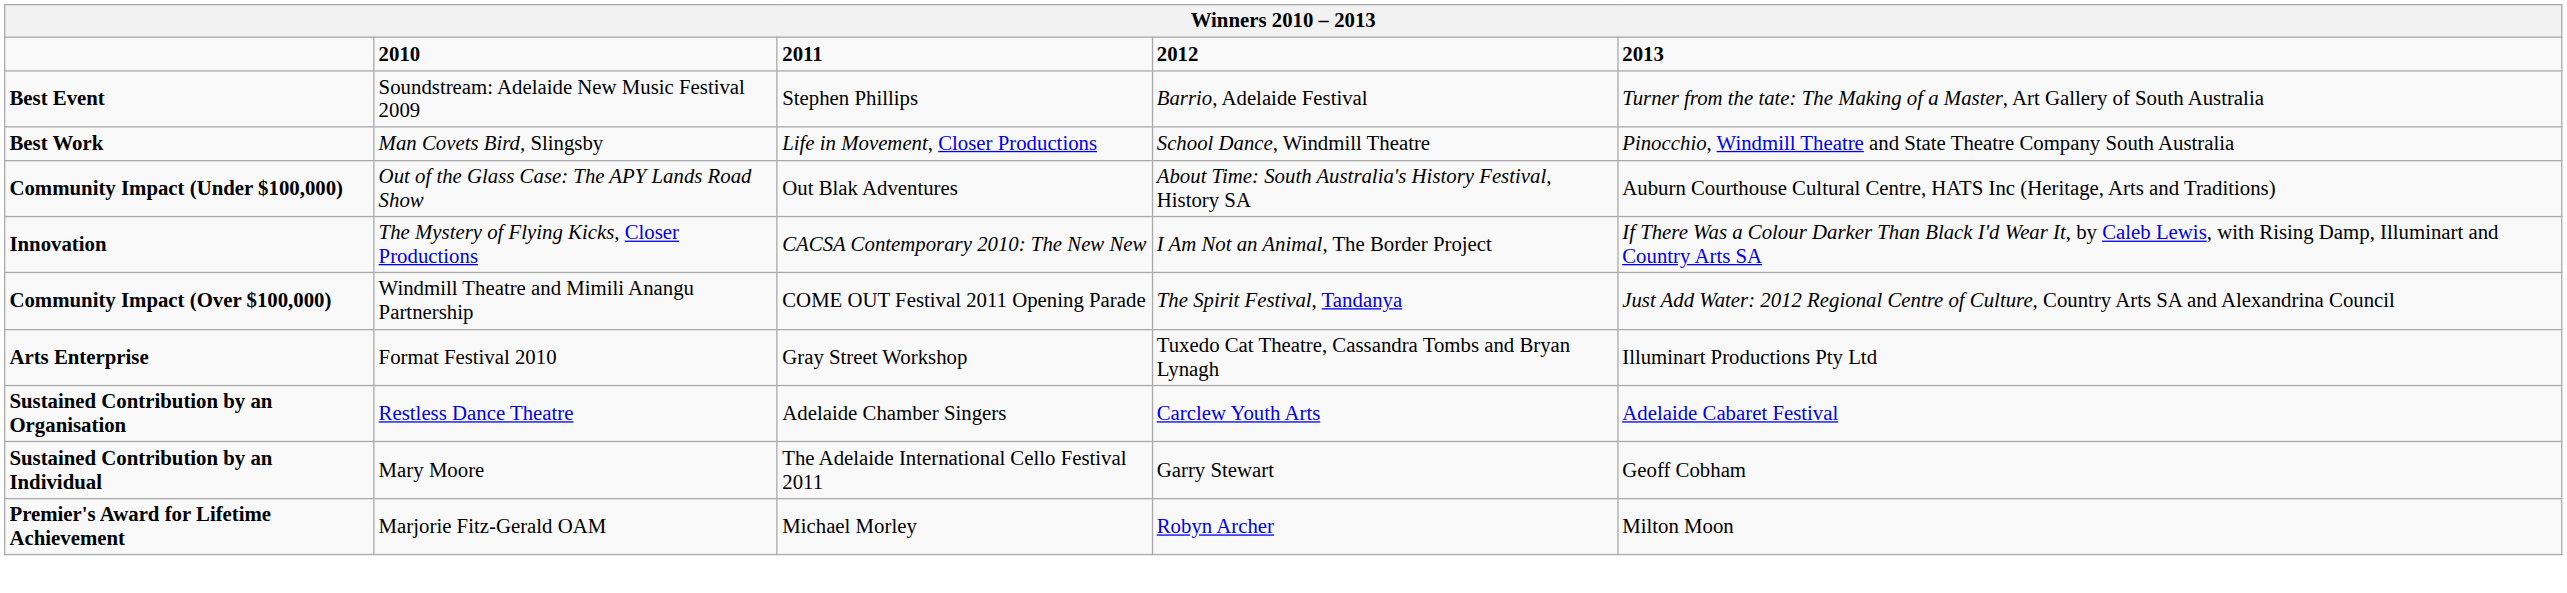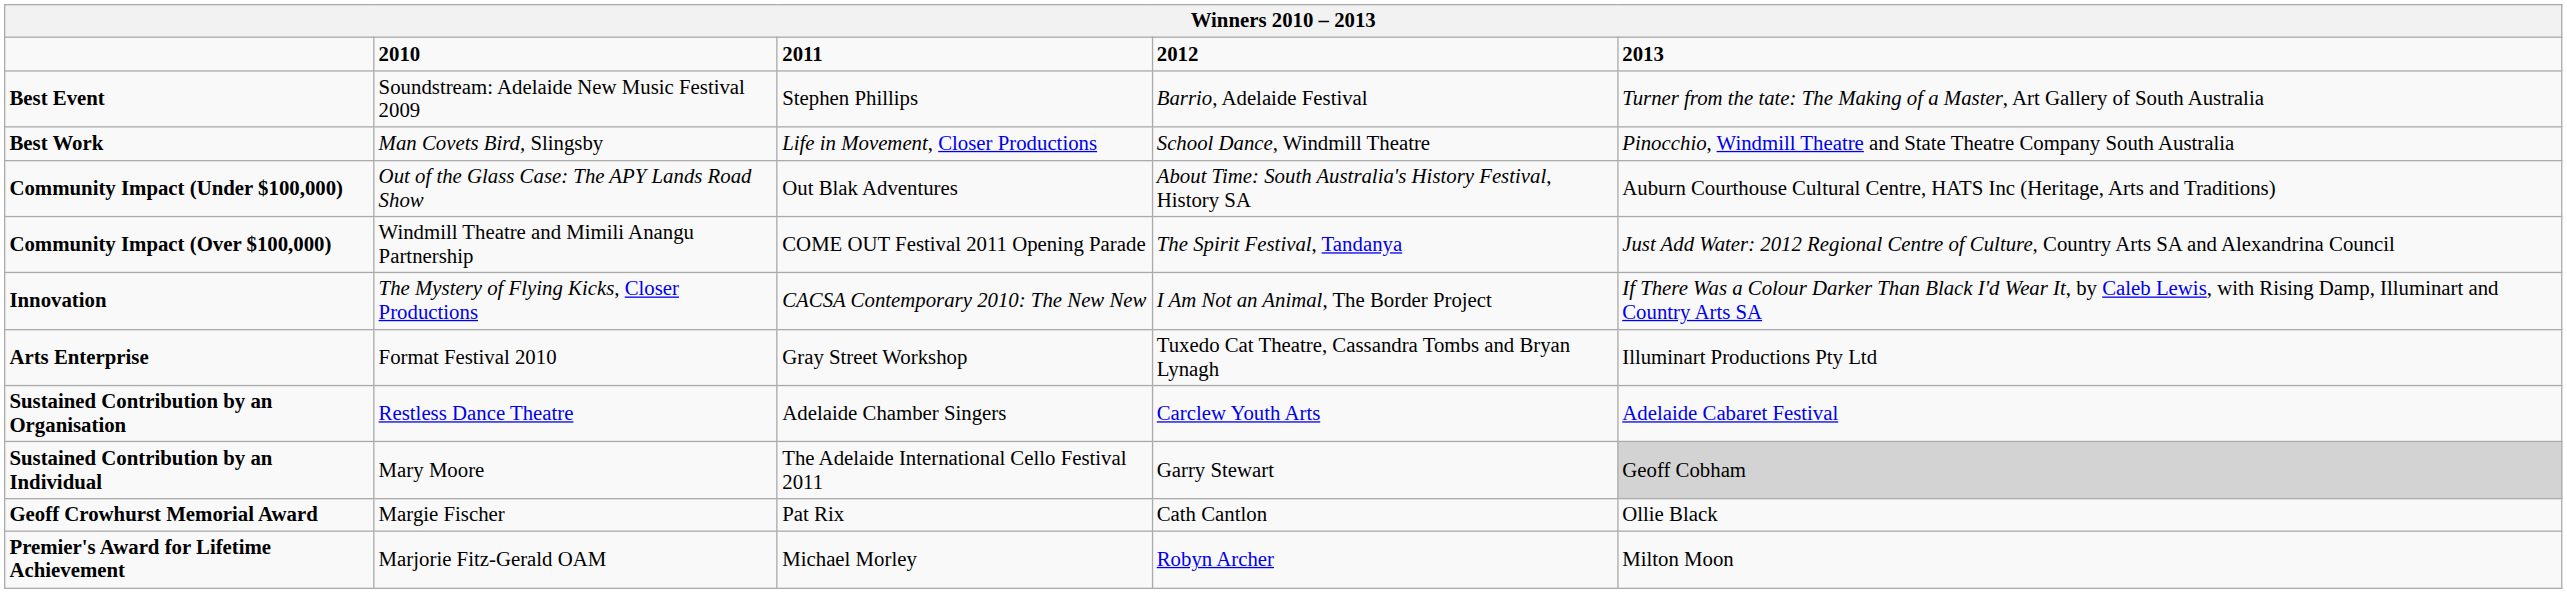 <table class="wikitable">
 <tr>
 <th colspan="5"><strong>Winners 2010 – 2013</strong></th>
 </tr>
 <tr>
 <td></td>
 <td><strong>2010</strong></td>
 <td><strong>2011</strong></td>
 <td><strong>2012</strong></td>
 <td><strong>2013</strong></td>
 </tr>
 <tr>
 <td><strong>Best Event</strong></td>
 <td>Soundstream: Adelaide New Music Festival 2009</td>
 <td>Stephen Phillips</td>
 <td><em>Barrio</em>, Adelaide Festival</td>
 <td><em>Turner from the tate: The Making of a Master</em>, Art Gallery of South Australia</td>
 </tr>
 <tr>
 <td><strong>Best Work</strong></td>
 <td><em>Man Covets Bird,</em> Slingsby</td>
 <td><em>Life in Movement</em>, <a href='#'>Closer Productions</a></td>
 <td><em>School Dance</em>, Windmill Theatre</td>
 <td><em>Pinocchio</em>, <a href='#'>Windmill Theatre</a> and State Theatre Company South Australia</td>
 </tr>
 <tr>
 <td><strong>Community Impact (Under $100,000)</strong></td>
 <td><em>Out of the Glass Case: The APY Lands Road Show</em></td>
 <td>Out Blak Adventures</td>
 <td><em>About Time: South Australia's History Festival</em>, History SA</td>
 <td>Auburn Courthouse Cultural Centre, HATS Inc (Heritage, Arts and Traditions)</td>
 </tr>
 <tr>
+<td><strong>Community Impact (Over $100,000)</strong></td>
+<td>Windmill Theatre and Mimili Anangu Partnership</td>
+<td>COME OUT Festival 2011 Opening Parade</td>
+<td><em>The Spirit Festival</em>, <a href='#'>Tandanya</a></td>
+<td><em>Just Add Water: 2012 Regional Centre of Culture,</em> Country Arts SA and Alexandrina Council</td>
+</tr>
+<tr>
 <td><strong>Innovation</strong></td>
 <td><em>The Mystery of Flying Kicks,</em> <a href='#'>Closer Productions</a></td>
 <td><em>CACSA Contemporary 2010: The New New</em></td>
 <td><em>I Am Not an Animal</em>, The Border Project</td>
 <td><em>If There Was a Colour Darker Than Black I'd Wear It</em>, by <a href='#'>Caleb Lewis</a>, with Rising Damp, Illuminart and <a href='#'>Country Arts SA</a></td>
-</tr>
-<tr>
-<td><strong>Community Impact (Over $100,000)</strong></td>
-<td>Windmill Theatre and Mimili Anangu Partnership</td>
-<td>COME OUT Festival 2011 Opening Parade</td>
-<td><em>The Spirit Festival</em>, <a href='#'>Tandanya</a></td>
-<td><em>Just Add Water: 2012 Regional Centre of Culture,</em> Country Arts SA and Alexandrina Council</td>
 </tr>
 <tr>
 <td><strong>Arts Enterprise</strong></td>
 <td>Format Festival 2010</td>
 <td>Gray Street Workshop</td>
 <td>Tuxedo Cat Theatre, Cassandra Tombs and Bryan Lynagh</td>
 <td>Illuminart Productions Pty Ltd</td>
 </tr>
 <tr>
 <td><strong>Sustained Contribution by an Organisation</strong></td>
 <td><a href='#'>Restless Dance Theatre</a></td>
 <td>Adelaide Chamber Singers</td>
 <td><a href='#'>Carclew Youth Arts</a></td>
 <td><a href='#'>Adelaide Cabaret Festival</a></td>
 </tr>
 <tr>
 <td><strong>Sustained Contribution by an Individual</strong></td>
 <td>Mary Moore</td>
 <td>The Adelaide International Cello Festival 2011</td>
 <td>Garry Stewart</td>
-<td>Geoff Cobham</td>
+<td style="background: lightgrey;">Geoff Cobham</td>
+</tr>
+<tr>
+<td><strong>Geoff Crowhurst Memorial Award</strong></td>
+<td>Margie Fischer</td>
+<td>Pat Rix</td>
+<td>Cath Cantlon</td>
+<td>Ollie Black</td>
 </tr>
 <tr>
 <td><strong>Premier's Award for Lifetime Achievement</strong></td>
 <td>Marjorie Fitz-Gerald OAM</td>
 <td>Michael Morley</td>
 <td><a href='#'>Robyn Archer</a></td>
 <td>Milton Moon</td>
 </tr>
 </table>
